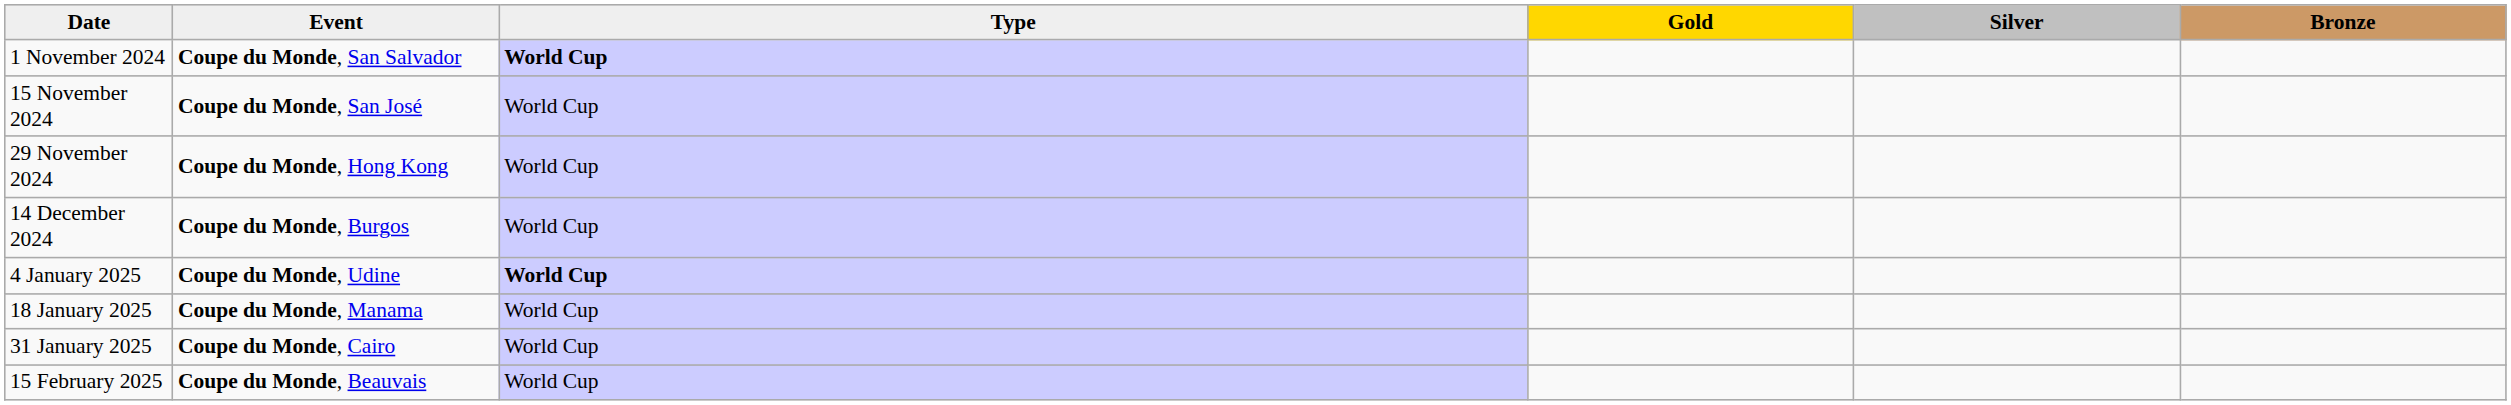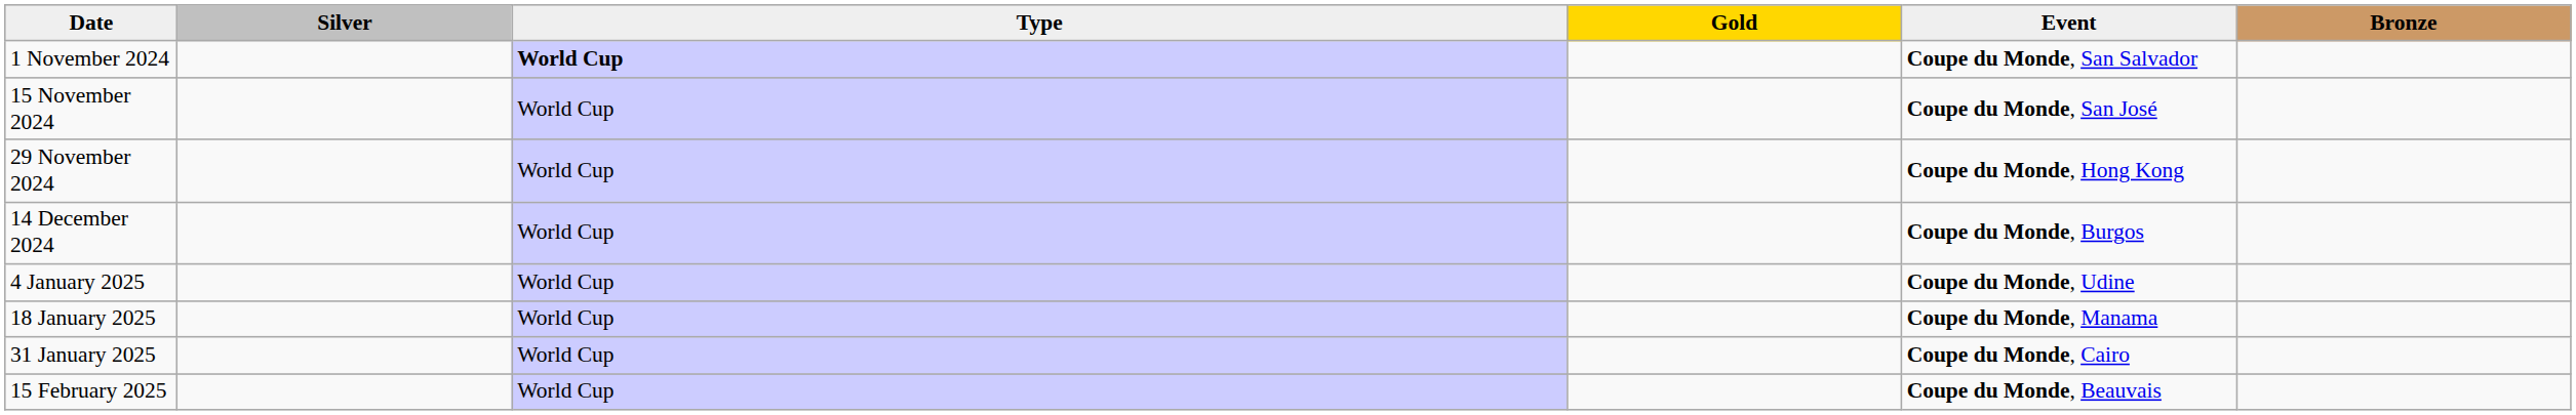 <table class="wikitable sortable" style="font-size: 85%" width="100%">
 <tr align=center>
 <th scope=col style="width:100px; background: #efefef;">Date</th>
-<th scope=col style="width:200px; background: #efefef;">Event</th>
+<th scope=col colspan=1 style="width:200px; background: silver;">Silver</th>
 <th scope=col style="background: #efefef;">Type</th>
 <th scope=col colspan=1 style="width:200px; background: gold;">Gold</th>
-<th scope=col colspan=1 style="width:200px; background: silver;">Silver</th>
+<th scope=col style="width:200px; background: #efefef;">Event</th>
 <th scope=col colspan=1 style="width:200px; background: #cc9966;">Bronze</th>
 </tr>
 <tr>
 <td>1 November 2024</td>
-<td><strong>Coupe du Monde</strong>, <a href='#'>San Salvador</a></td>
+<td></td>
 <td bgcolor="#ccccff"><strong>World Cup</strong></td>
 <td></td>
-<td></td>
+<td><strong>Coupe du Monde</strong>, <a href='#'>San Salvador</a></td>
 <td><br></td>
 </tr>
 <tr>
 <td>15 November 2024</td>
-<td><strong>Coupe du Monde</strong>, <a href='#'>San José</a></td>
+<td></td>
 <td bgcolor="#ccccff">World Cup</td>
 <td></td>
-<td></td>
+<td><strong>Coupe du Monde</strong>, <a href='#'>San José</a></td>
 <td><br></td>
 </tr>
 <tr>
 <td>29 November 2024</td>
-<td><strong>Coupe du Monde</strong>, <a href='#'>Hong Kong</a></td>
+<td></td>
 <td bgcolor="#ccccff">World Cup</td>
 <td></td>
-<td></td>
+<td><strong>Coupe du Monde</strong>, <a href='#'>Hong Kong</a></td>
 <td><br></td>
 </tr>
 <tr>
 <td>14 December 2024</td>
-<td><strong>Coupe du Monde</strong>, <a href='#'>Burgos</a></td>
+<td></td>
 <td bgcolor="#ccccff">World Cup</td>
 <td></td>
-<td></td>
+<td><strong>Coupe du Monde</strong>, <a href='#'>Burgos</a></td>
 <td><br></td>
 </tr>
 <tr>
 <td>4 January 2025</td>
+<td></td>
+<td bgcolor="#ccccff">World Cup</td>
+<td></td>
 <td><strong>Coupe du Monde</strong>, <a href='#'>Udine</a></td>
-<td bgcolor="#ccccff"><strong>World Cup</strong></td>
-<td></td>
-<td></td>
 <td><br></td>
 </tr>
 <tr>
 <td>18 January 2025</td>
-<td><strong>Coupe du Monde</strong>, <a href='#'>Manama</a></td>
+<td></td>
 <td bgcolor="#ccccff">World Cup</td>
 <td></td>
-<td></td>
+<td><strong>Coupe du Monde</strong>, <a href='#'>Manama</a></td>
 <td><br></td>
 </tr>
 <tr>
 <td>31 January 2025</td>
-<td><strong>Coupe du Monde</strong>, <a href='#'>Cairo</a></td>
+<td></td>
 <td bgcolor="#ccccff">World Cup</td>
 <td></td>
-<td></td>
+<td><strong>Coupe du Monde</strong>, <a href='#'>Cairo</a></td>
 <td><br></td>
 </tr>
 <tr>
 <td>15 February 2025</td>
-<td><strong>Coupe du Monde</strong>, <a href='#'>Beauvais</a></td>
+<td></td>
 <td bgcolor="#ccccff">World Cup</td>
 <td></td>
-<td></td>
+<td><strong>Coupe du Monde</strong>, <a href='#'>Beauvais</a></td>
 <td><br></td>
 </tr>
 </table>
